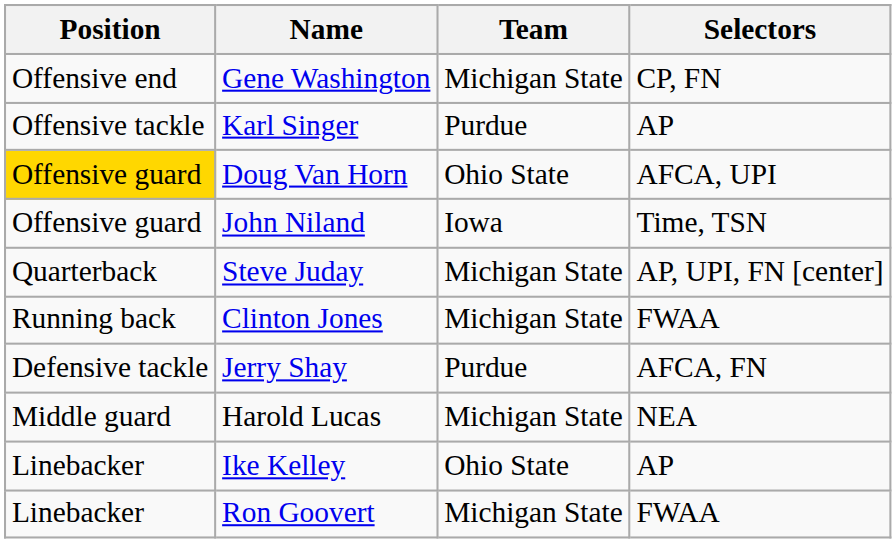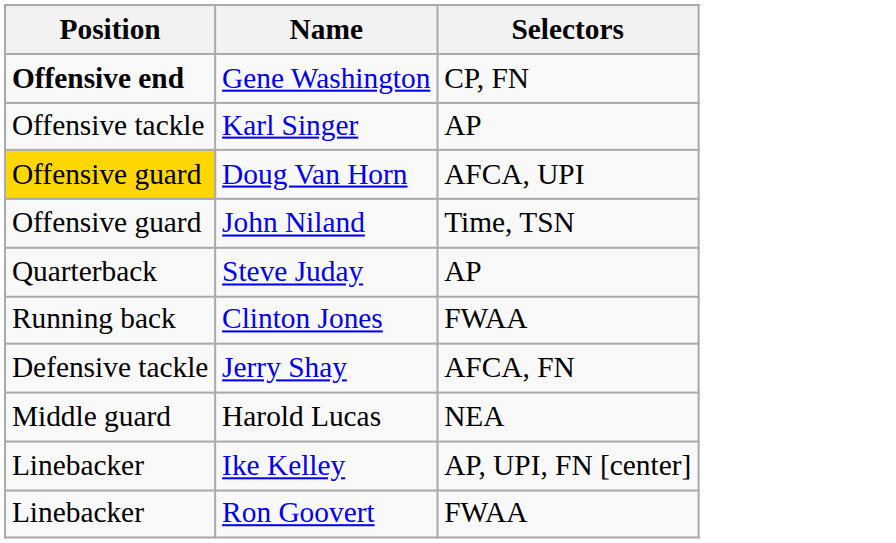 <table class="wikitable" style="font-size: 90%">
 <tr>
 <th>Position</th>
 <th>Name</th>
-<th>Team</th>
 <th>Selectors</th>
 </tr>
 <tr>
-<td>Offensive end</td>
+<td><strong>Offensive end</strong></td>
 <td><a href='#'>Gene Washington</a></td>
-<td>Michigan State</td>
 <td>CP, FN</td>
 </tr>
 <tr>
 <td>Offensive tackle</td>
 <td><a href='#'>Karl Singer</a></td>
-<td>Purdue</td>
 <td>AP</td>
 </tr>
 <tr>
 <td style="background: gold;">Offensive guard</td>
 <td><a href='#'>Doug Van Horn</a></td>
-<td>Ohio State</td>
 <td>AFCA, UPI</td>
 </tr>
 <tr>
 <td>Offensive guard</td>
 <td><a href='#'>John Niland</a></td>
-<td>Iowa</td>
 <td>Time, TSN</td>
 </tr>
 <tr>
 <td>Quarterback</td>
 <td><a href='#'>Steve Juday</a></td>
-<td>Michigan State</td>
-<td>AP, UPI, FN [center]</td>
+<td>AP</td>
 </tr>
 <tr>
 <td>Running back</td>
 <td><a href='#'>Clinton Jones</a></td>
-<td>Michigan State</td>
 <td>FWAA</td>
 </tr>
 <tr>
 <td>Defensive tackle</td>
 <td><a href='#'>Jerry Shay</a></td>
-<td>Purdue</td>
 <td>AFCA, FN</td>
 </tr>
 <tr>
 <td>Middle guard</td>
 <td>Harold Lucas</td>
-<td>Michigan State</td>
 <td>NEA</td>
 </tr>
 <tr>
 <td>Linebacker</td>
 <td><a href='#'>Ike Kelley</a></td>
-<td>Ohio State</td>
-<td>AP</td>
+<td>AP, UPI, FN [center]</td>
 </tr>
 <tr>
 <td>Linebacker</td>
 <td><a href='#'>Ron Goovert</a></td>
-<td>Michigan State</td>
 <td>FWAA</td>
 </tr>
 </table>
